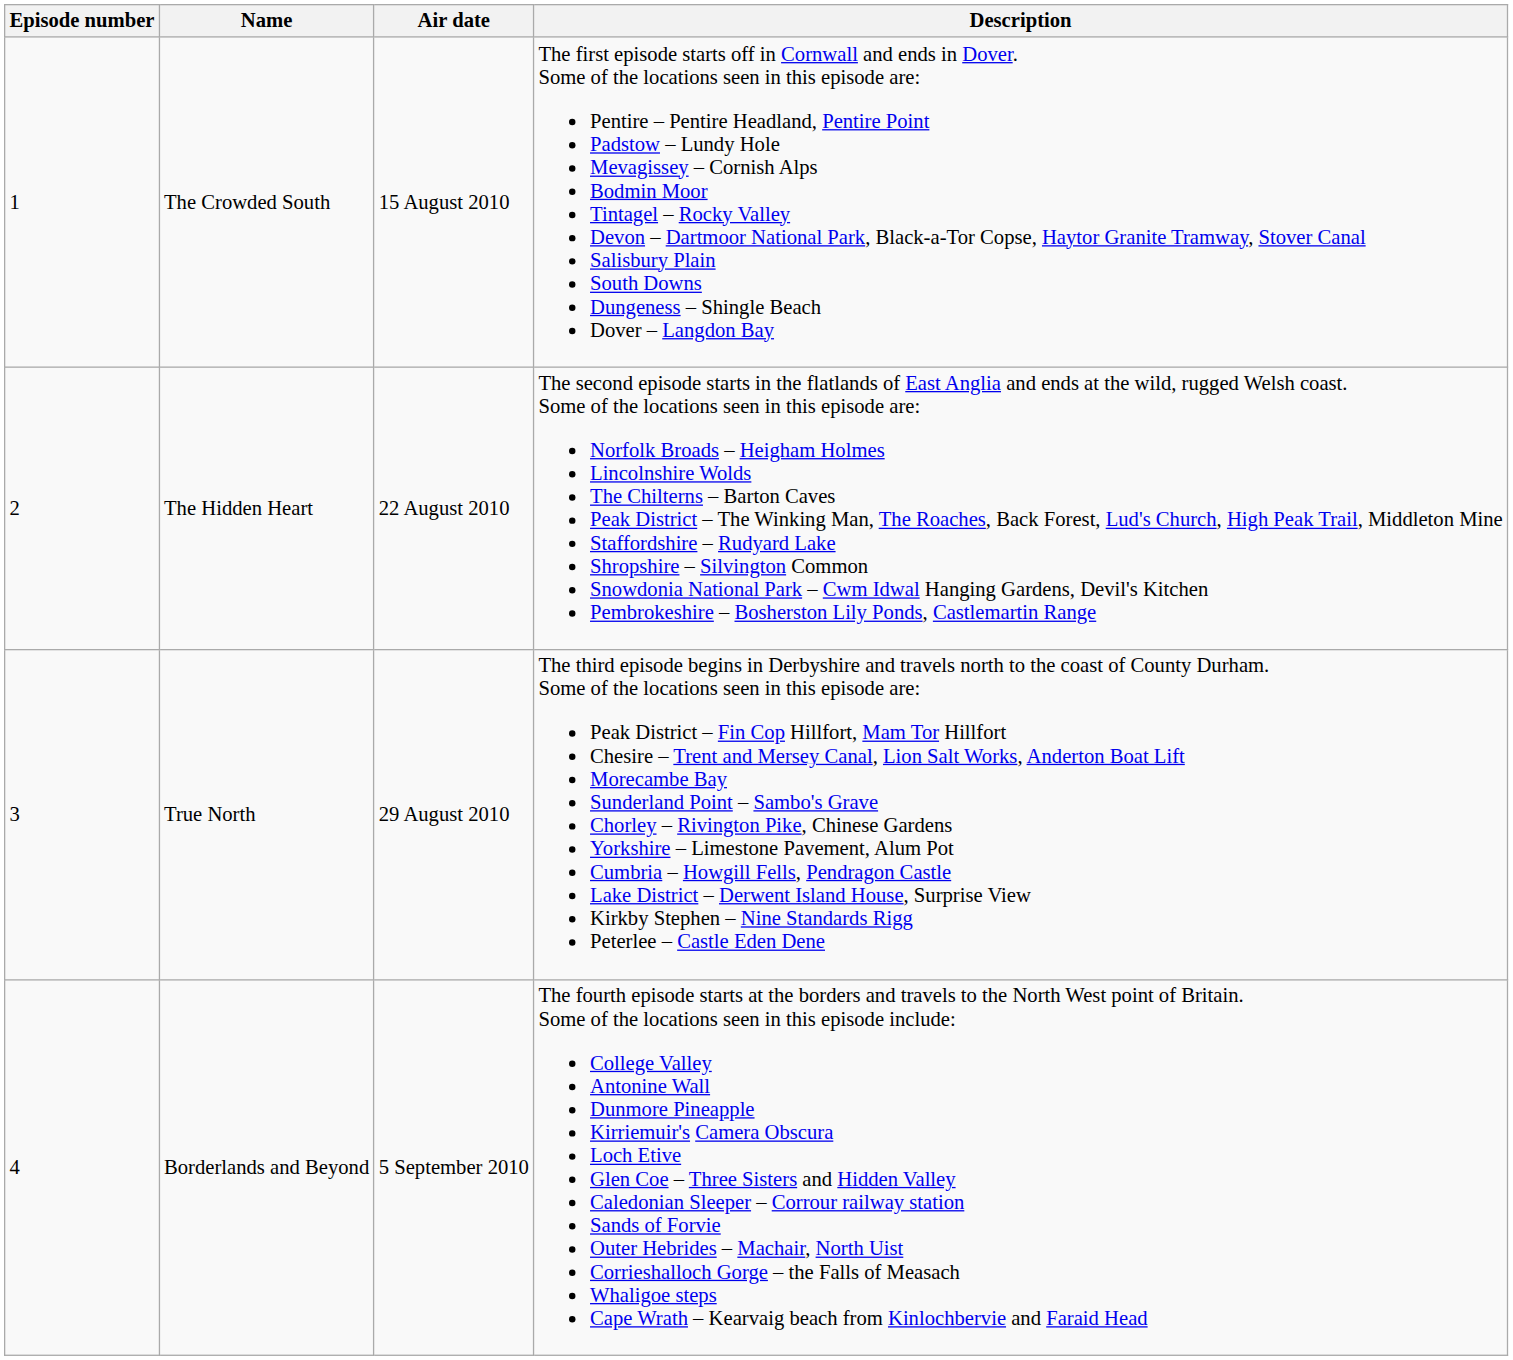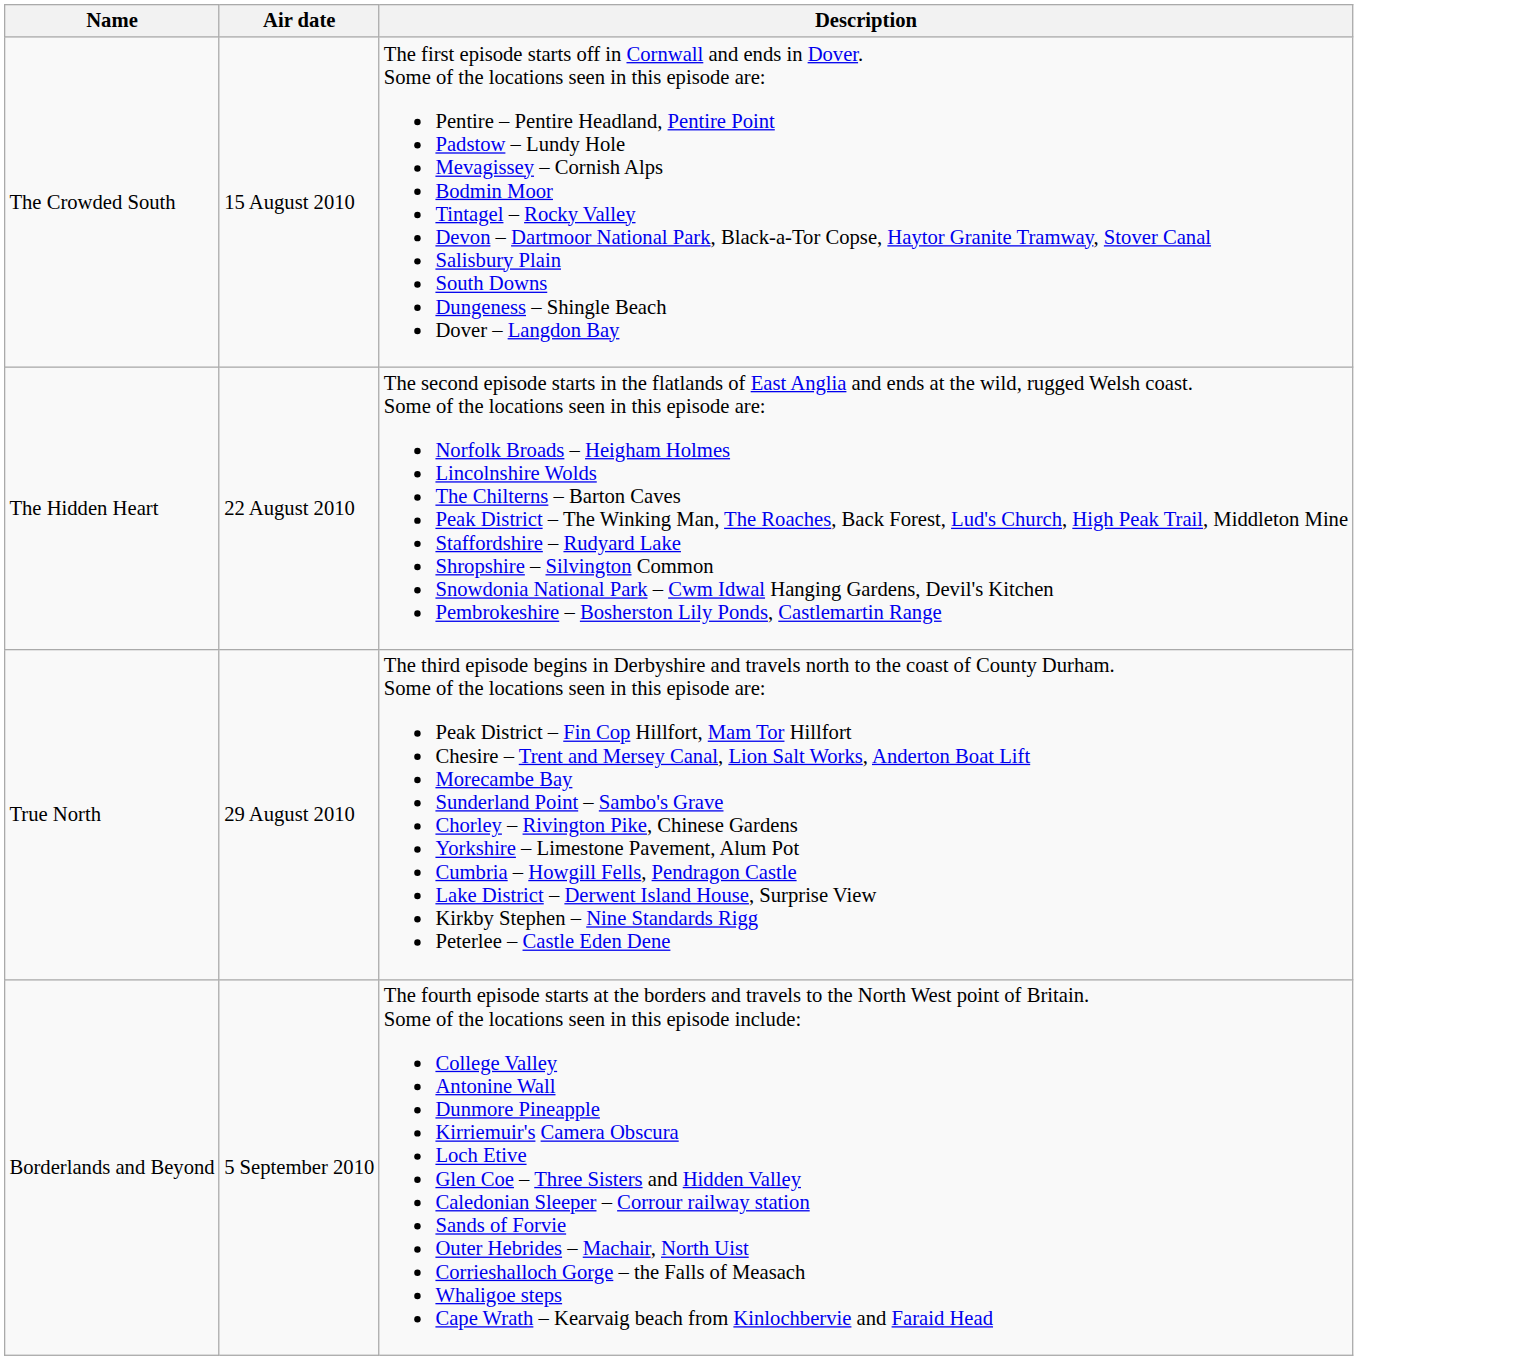 <table class="wikitable">
 <tr>
-<th>Episode number</th>
 <th>Name</th>
 <th>Air date</th>
 <th>Description</th>
 </tr>
 <tr>
-<td>1</td>
 <td>The Crowded South</td>
 <td>15 August 2010</td>
 <td>The first episode starts off in <a href='#'>Cornwall</a> and ends in <a href='#'>Dover</a>.<br>Some of the locations seen in this episode are:<ul><li>Pentire – Pentire Headland, <a href='#'>Pentire Point</a></li><li><a href='#'>Padstow</a> – Lundy Hole</li><li><a href='#'>Mevagissey</a> – Cornish Alps</li><li><a href='#'>Bodmin Moor</a></li><li><a href='#'>Tintagel</a> – <a href='#'>Rocky Valley</a></li><li><a href='#'>Devon</a> – <a href='#'>Dartmoor National Park</a>, Black-a-Tor Copse, <a href='#'>Haytor Granite Tramway</a>, <a href='#'>Stover Canal</a></li><li><a href='#'>Salisbury Plain</a></li><li><a href='#'>South Downs</a></li><li><a href='#'>Dungeness</a> – Shingle Beach</li><li>Dover – <a href='#'>Langdon Bay</a></li></ul></td>
 </tr>
 <tr>
-<td>2</td>
 <td>The Hidden Heart</td>
 <td>22 August 2010</td>
 <td>The second episode starts in the flatlands of <a href='#'>East Anglia</a> and ends at the wild, rugged Welsh coast.<br>Some of the locations seen in this episode are:<ul><li><a href='#'>Norfolk Broads</a> – <a href='#'>Heigham Holmes</a></li><li><a href='#'>Lincolnshire Wolds</a></li><li><a href='#'>The Chilterns</a> – Barton Caves</li><li><a href='#'>Peak District</a> – The Winking Man, <a href='#'>The Roaches</a>, Back Forest, <a href='#'>Lud's Church</a>, <a href='#'>High Peak Trail</a>, Middleton Mine</li><li><a href='#'>Staffordshire</a> – <a href='#'>Rudyard Lake</a></li><li><a href='#'>Shropshire</a> – <a href='#'>Silvington</a> Common</li><li><a href='#'>Snowdonia National Park</a> – <a href='#'>Cwm Idwal</a> Hanging Gardens, Devil's Kitchen</li><li><a href='#'>Pembrokeshire</a> – <a href='#'>Bosherston Lily Ponds</a>, <a href='#'>Castlemartin Range</a></li></ul></td>
 </tr>
 <tr>
-<td>3</td>
 <td>True North</td>
 <td>29 August 2010</td>
 <td>The third episode begins in Derbyshire and travels north to the coast of County Durham.<br>Some of the locations seen in this episode are:<ul><li>Peak District – <a href='#'>Fin Cop</a> Hillfort, <a href='#'>Mam Tor</a> Hillfort</li><li>Chesire – <a href='#'>Trent and Mersey Canal</a>, <a href='#'>Lion Salt Works</a>, <a href='#'>Anderton Boat Lift</a></li><li><a href='#'>Morecambe Bay</a></li><li><a href='#'>Sunderland Point</a> – <a href='#'>Sambo's Grave</a></li><li><a href='#'>Chorley</a> – <a href='#'>Rivington Pike</a>, Chinese Gardens</li><li><a href='#'>Yorkshire</a> – Limestone Pavement, Alum Pot</li><li><a href='#'>Cumbria</a> – <a href='#'>Howgill Fells</a>, <a href='#'>Pendragon Castle</a></li><li><a href='#'>Lake District</a> – <a href='#'>Derwent Island House</a>, Surprise View</li><li>Kirkby Stephen – <a href='#'>Nine Standards Rigg</a></li><li>Peterlee – <a href='#'>Castle Eden Dene</a></li></ul></td>
 </tr>
 <tr>
-<td>4</td>
 <td>Borderlands and Beyond</td>
 <td>5 September 2010</td>
 <td>The fourth episode starts at the borders and travels to the North West point of Britain.<br>Some of the locations seen in this episode include:<ul><li><a href='#'>College Valley</a></li><li><a href='#'>Antonine Wall</a></li><li><a href='#'>Dunmore Pineapple</a></li><li><a href='#'>Kirriemuir's</a> <a href='#'>Camera Obscura</a></li><li><a href='#'>Loch Etive</a></li><li><a href='#'>Glen Coe</a> – <a href='#'>Three Sisters</a> and <a href='#'>Hidden Valley</a></li><li><a href='#'>Caledonian Sleeper</a> – <a href='#'>Corrour railway station</a></li><li><a href='#'>Sands of Forvie</a></li><li><a href='#'>Outer Hebrides</a> – <a href='#'>Machair</a>, <a href='#'>North Uist</a></li><li><a href='#'>Corrieshalloch Gorge</a> – the Falls of Measach</li><li><a href='#'>Whaligoe steps</a></li><li><a href='#'>Cape Wrath</a> – Kearvaig beach from <a href='#'>Kinlochbervie</a> and <a href='#'>Faraid Head</a></li></ul></td>
 </tr>
 </table>
